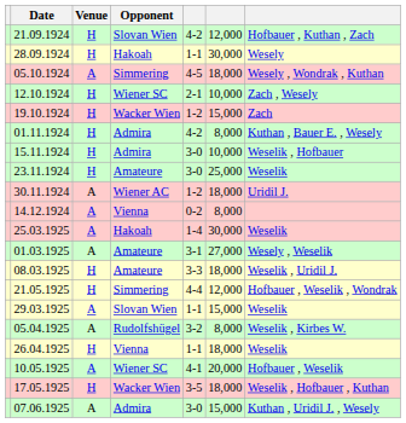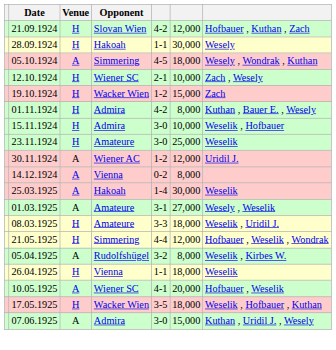 <table class="wikitable" Style="text-align: center">
 <tr>
 <th></th>
 <th>Date</th>
 <th>Venue</th>
 <th>Opponent</th>
 <th></th>
 <th></th>
 <th></th>
 </tr>
 <tr style="background:#cfc">
 <td></td>
 <td>21.09.1924</td>
 <td><a href='#'>H</a></td>
 <td align="left"><a href='#'>Slovan Wien</a></td>
 <td>4-2</td>
 <td align="right">12,000</td>
 <td align="left"><a href='#'>Hofbauer</a>  , <a href='#'>Kuthan</a> , <a href='#'>Zach</a> </td>
 </tr>
 <tr style="background:#ffc">
 <td></td>
 <td>28.09.1924</td>
 <td><a href='#'>H</a></td>
 <td align="left"><a href='#'>Hakoah</a></td>
 <td>1-1</td>
 <td align="right">30,000</td>
 <td align="left"><a href='#'>Wesely</a> </td>
 </tr>
 <tr style="background:#fcc">
 <td></td>
 <td>05.10.1924</td>
 <td><a href='#'>A</a></td>
 <td align="left"><a href='#'>Simmering</a></td>
 <td>4-5</td>
 <td align="right">18,000</td>
 <td align="left"><a href='#'>Wesely</a>  , <a href='#'>Wondrak</a> , <a href='#'>Kuthan</a> </td>
 </tr>
 <tr style="background:#cfc">
 <td></td>
 <td>12.10.1924</td>
 <td><a href='#'>H</a></td>
 <td align="left"><a href='#'>Wiener SC</a></td>
 <td>2-1</td>
 <td align="right">10,000</td>
 <td align="left"><a href='#'>Zach</a> , <a href='#'>Wesely</a> </td>
 </tr>
 <tr style="background:#fcc">
 <td></td>
 <td>19.10.1924</td>
 <td><a href='#'>H</a></td>
 <td align="left"><a href='#'>Wacker Wien</a></td>
 <td>1-2</td>
 <td align="right">15,000</td>
 <td align="left"><a href='#'>Zach</a> </td>
 </tr>
 <tr style="background:#cfc">
 <td></td>
 <td>01.11.1924</td>
 <td><a href='#'>H</a></td>
 <td align="left"><a href='#'>Admira</a></td>
 <td>4-2</td>
 <td align="right">8,000</td>
 <td align="left"><a href='#'>Kuthan</a>  , <a href='#'>Bauer E.</a> , <a href='#'>Wesely</a> </td>
 </tr>
 <tr style="background:#cfc">
 <td></td>
 <td>15.11.1924</td>
 <td><a href='#'>H</a></td>
 <td align="left"><a href='#'>Admira</a></td>
 <td>3-0</td>
 <td align="right">10,000</td>
 <td align="left"><a href='#'>Weselik</a> , <a href='#'>Hofbauer</a>  </td>
 </tr>
 <tr style="background:#cfc">
 <td></td>
 <td>23.11.1924</td>
 <td><a href='#'>H</a></td>
 <td align="left"><a href='#'>Amateure</a></td>
 <td>3-0</td>
 <td align="right">25,000</td>
 <td align="left"><a href='#'>Weselik</a>   </td>
 </tr>
 <tr style="background:#fcc">
 <td></td>
 <td>30.11.1924</td>
 <td>A</td>
 <td align="left"><a href='#'>Wiener AC</a></td>
 <td>1-2</td>
-<td align="right">18,000</td>
+<td align="right">12,000</td>
 <td align="left"><a href='#'>Uridil J.</a> </td>
 </tr>
 <tr style="background:#fcc">
 <td></td>
 <td>14.12.1924</td>
 <td><a href='#'>A</a></td>
 <td align="left"><a href='#'>Vienna</a></td>
 <td>0-2</td>
 <td align="right">8,000</td>
 <td align="left"></td>
 </tr>
 <tr style="background:#fcc">
 <td></td>
 <td>25.03.1925</td>
 <td><a href='#'>A</a></td>
 <td align="left"><a href='#'>Hakoah</a></td>
 <td>1-4</td>
 <td align="right">30,000</td>
 <td align="left"><a href='#'>Weselik</a> </td>
 </tr>
 <tr style="background:#cfc">
 <td></td>
 <td>01.03.1925</td>
 <td>A</td>
 <td align="left"><a href='#'>Amateure</a></td>
 <td>3-1</td>
 <td align="right">27,000</td>
 <td align="left"><a href='#'>Wesely</a>  , <a href='#'>Weselik</a> </td>
 </tr>
 <tr style="background:#ffc">
 <td></td>
 <td>08.03.1925</td>
 <td><a href='#'>H</a></td>
 <td align="left"><a href='#'>Amateure</a></td>
 <td>3-3</td>
 <td align="right">18,000</td>
 <td align="left"><a href='#'>Weselik</a>  , <a href='#'>Uridil J.</a> </td>
 </tr>
 <tr style="background:#ffc">
 <td></td>
 <td>21.05.1925</td>
 <td><a href='#'>H</a></td>
 <td align="left"><a href='#'>Simmering</a></td>
 <td>4-4</td>
 <td align="right">12,000</td>
 <td align="left"><a href='#'>Hofbauer</a>  , <a href='#'>Weselik</a> , <a href='#'>Wondrak</a> </td>
 </tr>
-<tr style="background:#ffc">
-<td></td>
-<td>29.03.1925</td>
-<td><a href='#'>A</a></td>
-<td align="left"><a href='#'>Slovan Wien</a></td>
-<td>1-1</td>
-<td align="right">15,000</td>
-<td align="left"><a href='#'>Weselik</a> </td>
-</tr>
 <tr style="background:#cfc">
 <td></td>
 <td>05.04.1925</td>
 <td>A</td>
 <td align="left"><a href='#'>Rudolfshügel</a></td>
 <td>3-2</td>
 <td align="right">8,000</td>
 <td align="left"><a href='#'>Weselik</a>  , <a href='#'>Kirbes W.</a> </td>
 </tr>
 <tr style="background:#ffc">
 <td></td>
 <td>26.04.1925</td>
 <td><a href='#'>H</a></td>
 <td align="left"><a href='#'>Vienna</a></td>
 <td>1-1</td>
 <td align="right">18,000</td>
 <td align="left"><a href='#'>Weselik</a> </td>
 </tr>
 <tr style="background:#cfc">
 <td></td>
 <td>10.05.1925</td>
 <td><a href='#'>A</a></td>
 <td align="left"><a href='#'>Wiener SC</a></td>
 <td>4-1</td>
 <td align="right">20,000</td>
 <td align="left"><a href='#'>Hofbauer</a>  , <a href='#'>Weselik</a>  </td>
 </tr>
 <tr style="background:#fcc">
 <td></td>
 <td>17.05.1925</td>
 <td><a href='#'>H</a></td>
 <td align="left"><a href='#'>Wacker Wien</a></td>
 <td>3-5</td>
 <td align="right">18,000</td>
 <td align="left"><a href='#'>Weselik</a> , <a href='#'>Hofbauer</a> , <a href='#'>Kuthan</a> </td>
 </tr>
 <tr style="background:#cfc">
 <td></td>
 <td>07.06.1925</td>
 <td>A</td>
 <td align="left"><a href='#'>Admira</a></td>
 <td>3-0</td>
 <td align="right">15,000</td>
 <td align="left"><a href='#'>Kuthan</a> , <a href='#'>Uridil J.</a> , <a href='#'>Wesely</a> </td>
 </tr>
 </table>
